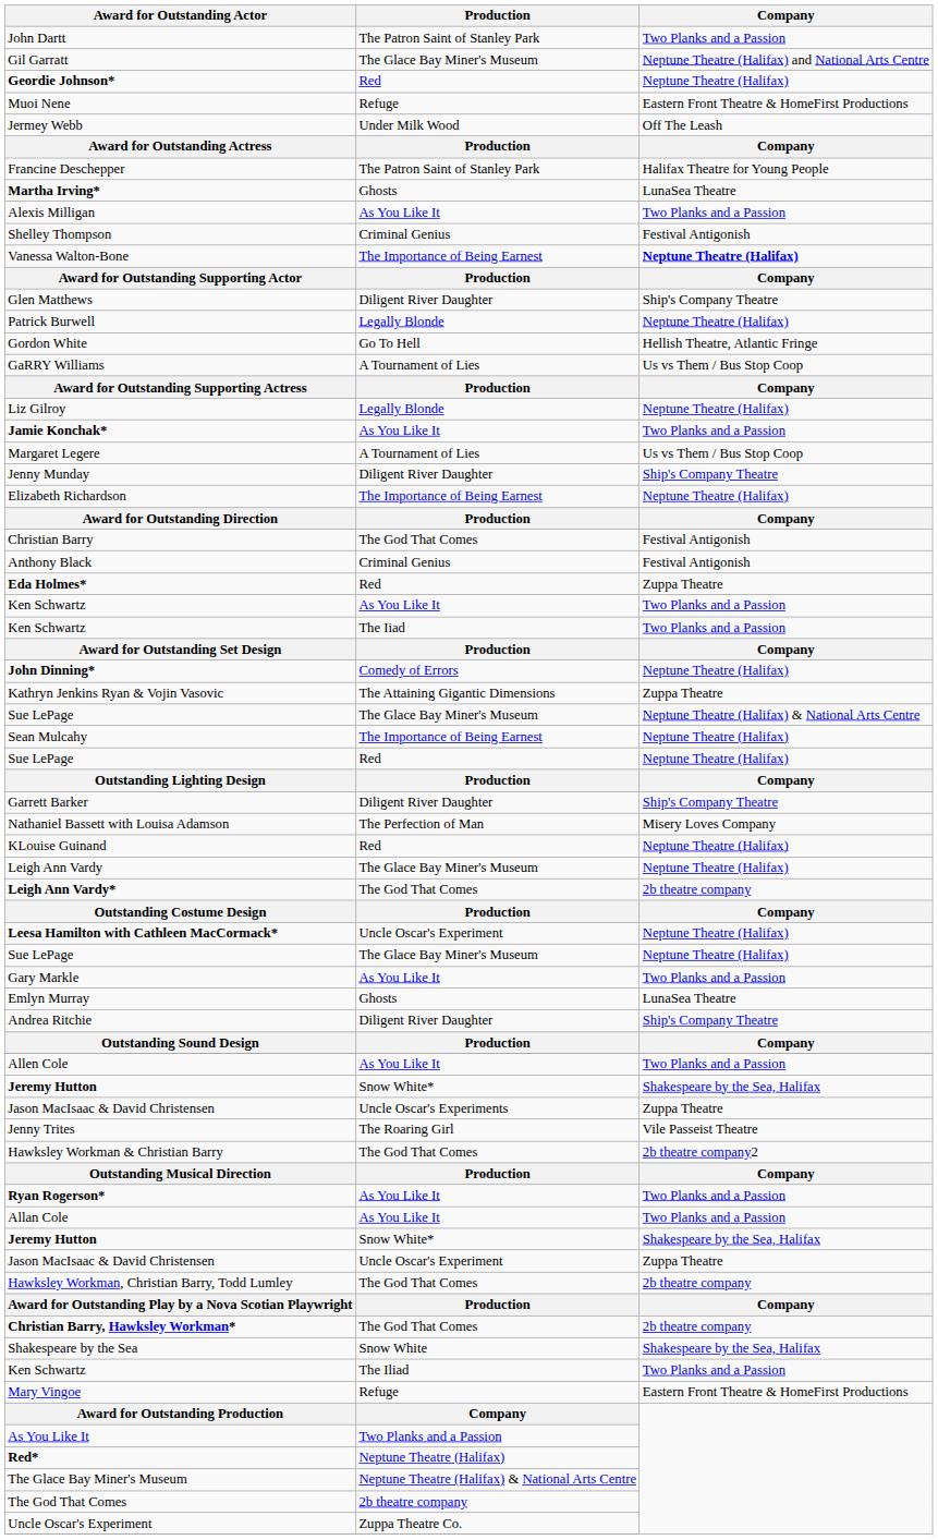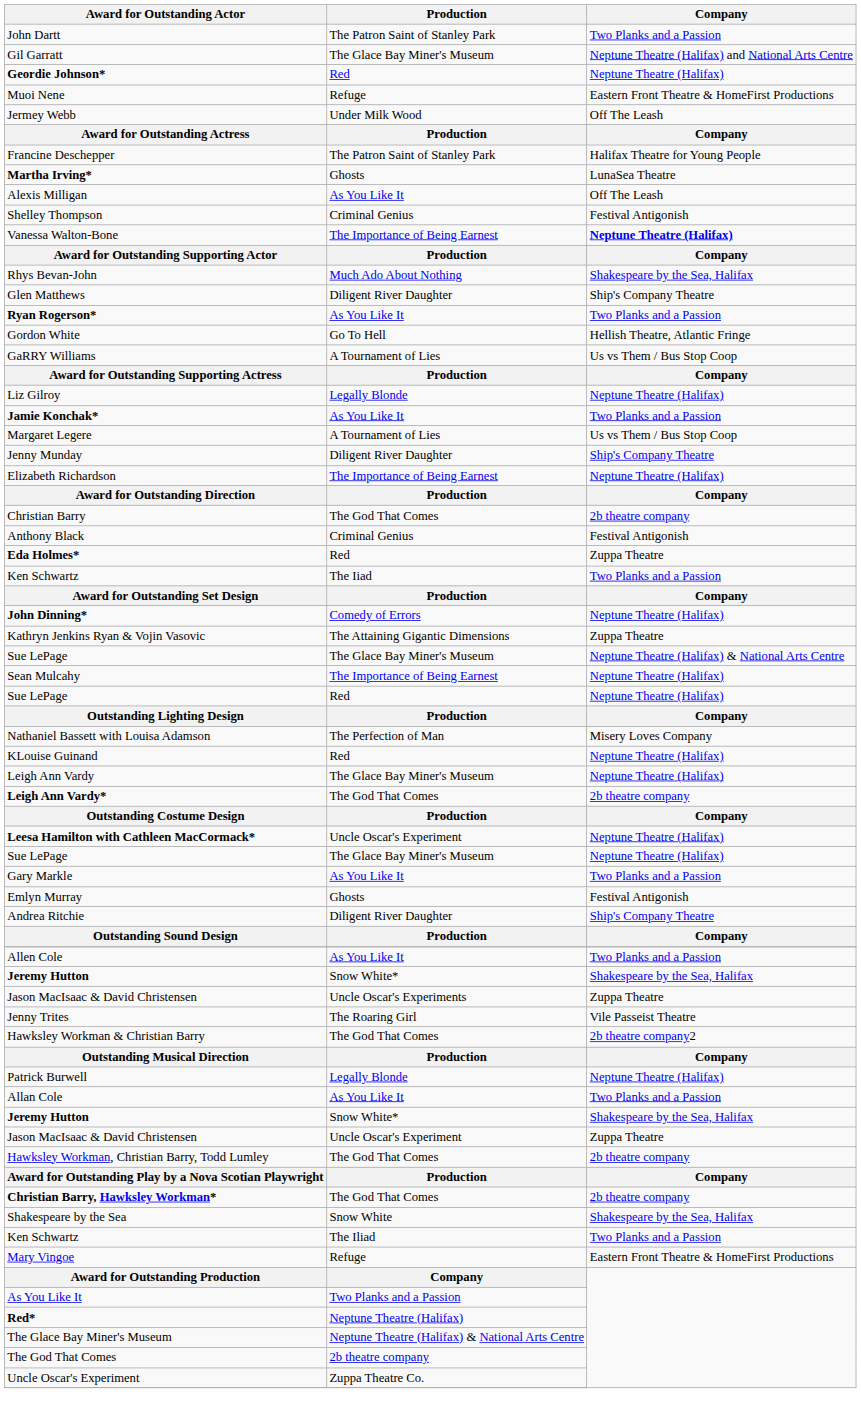 <table class="wikitable">
 <tr>
 <th>Award for Outstanding Actor</th>
 <th>Production</th>
 <th>Company</th>
 </tr>
 <tr>
 <td>John Dartt</td>
 <td>The Patron Saint of Stanley Park</td>
 <td><a href='#'>Two Planks and a Passion</a></td>
 </tr>
 <tr>
 <td>Gil Garratt</td>
 <td>The Glace Bay Miner's Museum</td>
 <td><a href='#'>Neptune Theatre (Halifax)</a> and <a href='#'>National Arts Centre</a></td>
 </tr>
 <tr>
 <td><strong>Geordie Johnson*</strong></td>
 <td><a href='#'>Red</a></td>
 <td><a href='#'>Neptune Theatre (Halifax)</a></td>
 </tr>
 <tr>
 <td>Muoi Nene</td>
 <td>Refuge</td>
 <td>Eastern Front Theatre & HomeFirst Productions</td>
 </tr>
 <tr>
 <td>Jermey Webb</td>
 <td>Under Milk Wood</td>
 <td>Off The Leash</td>
 </tr>
 <tr>
 <th>Award for Outstanding Actress</th>
 <th>Production</th>
 <th>Company</th>
 </tr>
 <tr>
 <td>Francine Deschepper</td>
 <td>The Patron Saint of Stanley Park</td>
 <td>Halifax Theatre for Young People</td>
 </tr>
 <tr>
 <td><strong>Martha Irving*</strong></td>
 <td>Ghosts</td>
 <td>LunaSea Theatre</td>
 </tr>
 <tr>
 <td>Alexis Milligan</td>
 <td><a href='#'>As You Like It</a></td>
-<td><a href='#'>Two Planks and a Passion</a></td>
+<td>Off The Leash</td>
 </tr>
 <tr>
 <td>Shelley Thompson</td>
 <td>Criminal Genius</td>
 <td>Festival Antigonish</td>
 </tr>
 <tr>
 <td>Vanessa Walton-Bone</td>
 <td><a href='#'>The Importance of Being Earnest</a></td>
 <td><strong><a href='#'>Neptune Theatre (Halifax)</a></strong></td>
 </tr>
 <tr>
 <th>Award for Outstanding Supporting Actor</th>
 <th>Production</th>
 <th>Company</th>
 </tr>
 <tr>
+<td>Rhys Bevan-John</td>
+<td><a href='#'>Much Ado About Nothing</a></td>
+<td><a href='#'>Shakespeare by the Sea, Halifax</a></td>
+</tr>
+<tr>
 <td>Glen Matthews</td>
 <td>Diligent River Daughter</td>
 <td>Ship's Company Theatre</td>
 </tr>
 <tr>
-<td>Patrick Burwell</td>
-<td><a href='#'>Legally Blonde</a></td>
-<td><a href='#'>Neptune Theatre (Halifax)</a></td>
+<td><strong>Ryan Rogerson*</strong></td>
+<td><a href='#'>As You Like It</a></td>
+<td><a href='#'>Two Planks and a Passion</a></td>
 </tr>
 <tr>
 <td>Gordon White</td>
 <td>Go To Hell</td>
 <td>Hellish Theatre, Atlantic Fringe</td>
 </tr>
 <tr>
 <td>GaRRY Williams</td>
 <td>A Tournament of Lies</td>
 <td>Us vs Them / Bus Stop Coop</td>
 </tr>
 <tr>
 <th>Award for Outstanding Supporting Actress</th>
 <th>Production</th>
 <th>Company</th>
 </tr>
 <tr>
 <td>Liz Gilroy</td>
 <td><a href='#'>Legally Blonde</a></td>
 <td><a href='#'>Neptune Theatre (Halifax)</a></td>
 </tr>
 <tr>
 <td><strong>Jamie Konchak*</strong></td>
 <td><a href='#'>As You Like It</a></td>
 <td><a href='#'>Two Planks and a Passion</a></td>
 </tr>
 <tr>
 <td>Margaret Legere</td>
 <td>A Tournament of Lies</td>
 <td>Us vs Them / Bus Stop Coop</td>
 </tr>
 <tr>
 <td>Jenny Munday</td>
 <td>Diligent River Daughter</td>
 <td><a href='#'>Ship's Company Theatre</a></td>
 </tr>
 <tr>
 <td>Elizabeth Richardson</td>
 <td><a href='#'>The Importance of Being Earnest</a></td>
 <td><a href='#'>Neptune Theatre (Halifax)</a></td>
 </tr>
 <tr>
 <th>Award for Outstanding Direction</th>
 <th>Production</th>
 <th>Company</th>
 </tr>
 <tr>
 <td>Christian Barry</td>
 <td>The God That Comes</td>
-<td>Festival Antigonish</td>
+<td><a href='#'>2b theatre company</a></td>
 </tr>
 <tr>
 <td>Anthony Black</td>
 <td>Criminal Genius</td>
 <td>Festival Antigonish</td>
 </tr>
 <tr>
 <td><strong>Eda Holmes*</strong></td>
 <td>Red</td>
 <td>Zuppa Theatre</td>
-</tr>
-<tr>
-<td>Ken Schwartz</td>
-<td><a href='#'>As You Like It</a></td>
-<td><a href='#'>Two Planks and a Passion</a></td>
 </tr>
 <tr>
 <td>Ken Schwartz</td>
 <td>The Iiad</td>
 <td><a href='#'>Two Planks and a Passion</a></td>
 </tr>
 <tr>
 <th>Award for Outstanding Set Design</th>
 <th>Production</th>
 <th>Company</th>
 </tr>
 <tr>
 <td><strong>John Dinning*</strong></td>
 <td><a href='#'>Comedy of Errors</a></td>
 <td><a href='#'>Neptune Theatre (Halifax)</a></td>
 </tr>
 <tr>
 <td>Kathryn Jenkins Ryan & Vojin Vasovic</td>
 <td>The Attaining Gigantic Dimensions</td>
 <td>Zuppa Theatre</td>
 </tr>
 <tr>
 <td>Sue LePage</td>
 <td>The Glace Bay Miner's Museum</td>
 <td><a href='#'>Neptune Theatre (Halifax)</a> & <a href='#'>National Arts Centre</a></td>
 </tr>
 <tr>
 <td>Sean Mulcahy</td>
 <td><a href='#'>The Importance of Being Earnest</a></td>
 <td><a href='#'>Neptune Theatre (Halifax)</a></td>
 </tr>
 <tr>
 <td>Sue LePage</td>
 <td>Red</td>
 <td><a href='#'>Neptune Theatre (Halifax)</a></td>
 </tr>
 <tr>
 <th>Outstanding Lighting Design</th>
 <th>Production</th>
 <th>Company</th>
-</tr>
-<tr>
-<td>Garrett Barker</td>
-<td>Diligent River Daughter</td>
-<td><a href='#'>Ship's Company Theatre</a></td>
 </tr>
 <tr>
 <td>Nathaniel Bassett with Louisa Adamson</td>
 <td>The Perfection of Man</td>
 <td>Misery Loves Company</td>
 </tr>
 <tr>
 <td>KLouise Guinand</td>
 <td>Red</td>
 <td><a href='#'>Neptune Theatre (Halifax)</a></td>
 </tr>
 <tr>
 <td>Leigh Ann Vardy</td>
 <td>The Glace Bay Miner's Museum</td>
 <td><a href='#'>Neptune Theatre (Halifax)</a></td>
 </tr>
 <tr>
 <td><strong>Leigh Ann Vardy*</strong></td>
 <td>The God That Comes</td>
 <td><a href='#'>2b theatre company</a></td>
 </tr>
 <tr>
 <th>Outstanding Costume Design</th>
 <th>Production</th>
 <th>Company</th>
 </tr>
 <tr>
 <td><strong>Leesa Hamilton with Cathleen MacCormack*</strong></td>
 <td>Uncle Oscar's Experiment</td>
 <td><a href='#'>Neptune Theatre (Halifax)</a></td>
 </tr>
 <tr>
 <td>Sue LePage</td>
 <td>The Glace Bay Miner's Museum</td>
 <td><a href='#'>Neptune Theatre (Halifax)</a></td>
 </tr>
 <tr>
 <td>Gary Markle</td>
 <td><a href='#'>As You Like It</a></td>
 <td><a href='#'>Two Planks and a Passion</a></td>
 </tr>
 <tr>
 <td>Emlyn Murray</td>
 <td>Ghosts</td>
-<td>LunaSea Theatre</td>
+<td>Festival Antigonish</td>
 </tr>
 <tr>
 <td>Andrea Ritchie</td>
 <td>Diligent River Daughter</td>
 <td><a href='#'>Ship's Company Theatre</a></td>
 </tr>
 <tr>
 <th>Outstanding Sound Design</th>
 <th>Production</th>
 <th>Company</th>
 </tr>
 <tr>
 </tr>
 <tr Jesse Ash || The God That Comes || 2b Theatre>
 </tr>
 <tr>
 </tr>
 <tr Paul Cram || The Glace Bay Miner's Museum || >
 </tr>
 <tr>
 </tr>
 <tr>
 </tr>
 <tr>
 </tr>
 <tr Jesse MacLean || Hockey Mom, Hockey Dad || >
 </tr>
 <tr>
 </tr>
 <tr ! Outstanding Original Score  !! Production  !! Company>
 </tr>
 <tr>
 <td>Allen Cole</td>
 <td><a href='#'>As You Like It</a></td>
 <td><a href='#'>Two Planks and a Passion</a></td>
 </tr>
 <tr>
 <td><strong>Jeremy Hutton</strong></td>
 <td>Snow White*</td>
 <td><a href='#'>Shakespeare by the Sea, Halifax</a></td>
 </tr>
 <tr>
 <td>Jason MacIsaac & David Christensen</td>
 <td>Uncle Oscar's Experiments</td>
 <td>Zuppa Theatre</td>
 </tr>
 <tr>
 <td>Jenny Trites</td>
 <td>The Roaring Girl</td>
 <td>Vile Passeist Theatre</td>
 </tr>
 <tr>
 <td>Hawksley Workman & Christian Barry</td>
 <td>The God That Comes</td>
 <td><a href='#'>2b theatre company</a>2</td>
 </tr>
 <tr>
 <th>Outstanding Musical Direction</th>
 <th>Production</th>
 <th>Company</th>
 </tr>
 <tr>
-<td><strong>Ryan Rogerson*</strong></td>
-<td><a href='#'>As You Like It</a></td>
-<td><a href='#'>Two Planks and a Passion</a></td>
+<td>Patrick Burwell</td>
+<td><a href='#'>Legally Blonde</a></td>
+<td><a href='#'>Neptune Theatre (Halifax)</a></td>
 </tr>
 <tr>
 <td>Allan Cole</td>
 <td><a href='#'>As You Like It</a></td>
 <td><a href='#'>Two Planks and a Passion</a></td>
 </tr>
 <tr>
 <td><strong>Jeremy Hutton</strong></td>
 <td>Snow White*</td>
 <td><a href='#'>Shakespeare by the Sea, Halifax</a></td>
 </tr>
 <tr>
 <td>Jason MacIsaac &  David Christensen</td>
 <td>Uncle Oscar's Experiment</td>
 <td>Zuppa Theatre</td>
 </tr>
 <tr>
 <td><a href='#'>Hawksley Workman</a>, Christian Barry, Todd Lumley</td>
 <td>The God That Comes</td>
 <td><a href='#'>2b theatre company</a></td>
 </tr>
 <tr>
 <th>Award for Outstanding Play by a Nova Scotian Playwright</th>
 <th>Production</th>
 <th>Company</th>
 </tr>
 <tr>
 <td><strong>Christian Barry, <a href='#'>Hawksley Workman</a>*</strong></td>
 <td>The God That Comes</td>
 <td><a href='#'>2b theatre company</a></td>
 </tr>
 <tr>
 <td>Shakespeare by the Sea</td>
 <td>Snow White</td>
 <td><a href='#'>Shakespeare by the Sea, Halifax</a></td>
 </tr>
 <tr>
 <td>Ken Schwartz</td>
 <td>The Iliad</td>
 <td><a href='#'>Two Planks and a Passion</a></td>
 </tr>
 <tr>
 <td><a href='#'>Mary Vingoe</a></td>
 <td>Refuge</td>
 <td>Eastern Front Theatre & HomeFirst Productions</td>
 </tr>
 <tr>
 <th>Award for Outstanding Production</th>
 <th>Company</th>
 </tr>
 <tr>
 <td><a href='#'>As You Like It</a></td>
 <td><a href='#'>Two Planks and a Passion</a></td>
 </tr>
 <tr>
 <td><strong>Red*</strong></td>
 <td><a href='#'>Neptune Theatre (Halifax)</a></td>
 </tr>
 <tr>
 <td>The Glace Bay Miner's Museum</td>
 <td><a href='#'>Neptune Theatre (Halifax)</a> & <a href='#'>National Arts Centre</a></td>
 </tr>
 <tr>
 <td>The God That Comes</td>
 <td><a href='#'>2b theatre company</a></td>
 </tr>
 <tr>
 <td>Uncle Oscar's Experiment</td>
 <td>Zuppa Theatre Co.</td>
 </tr>
 <tr>
 </tr>
 </table>
